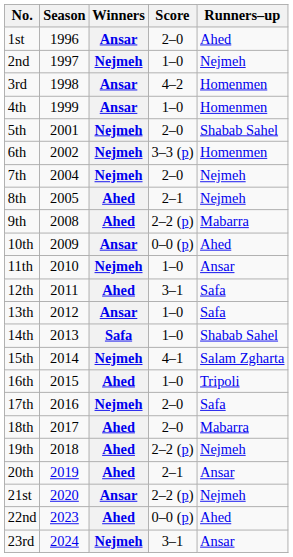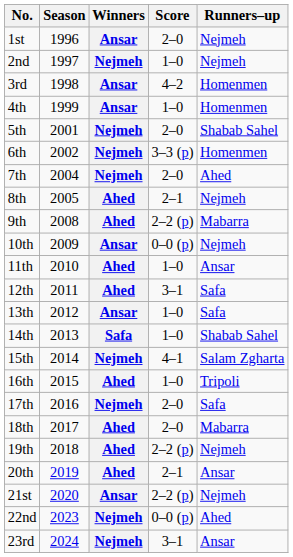 <table class="sortable wikitable plainrowheaders">
 <tr>
 <th scope="col">No.</th>
 <th scope="col">Season</th>
 <th scope="col">Winners</th>
 <th scope="col">Score</th>
 <th scope="col">Runners–up</th>
 </tr>
 <tr>
 <td>1st</td>
 <td align="center">1996</td>
 <th scope="row"><a href='#'>Ansar</a></th>
 <td align="center">2–0</td>
-<td><a href='#'>Ahed</a></td>
+<td><a href='#'>Nejmeh</a></td>
 </tr>
 <tr>
 <td>2nd</td>
 <td align="center">1997</td>
 <th scope="row"><a href='#'>Nejmeh</a></th>
 <td align="center">1–0</td>
 <td><a href='#'>Nejmeh</a></td>
 </tr>
 <tr>
 <td>3rd</td>
 <td align="center">1998</td>
 <th scope="row"><a href='#'>Ansar</a></th>
 <td align="center">4–2</td>
 <td><a href='#'>Homenmen</a></td>
 </tr>
 <tr>
 <td>4th</td>
 <td align="center">1999</td>
 <th scope="row"><a href='#'>Ansar</a></th>
 <td align="center">1–0</td>
 <td><a href='#'>Homenmen</a></td>
 </tr>
 <tr>
 <td>5th</td>
 <td align="center">2001</td>
 <th scope="row"><a href='#'>Nejmeh</a></th>
 <td align="center">2–0</td>
 <td><a href='#'>Shabab Sahel</a></td>
 </tr>
 <tr>
 <td>6th</td>
 <td align="center">2002</td>
 <th scope="row"><a href='#'>Nejmeh</a></th>
 <td align="center">3–3 (<a href='#'>p</a>)</td>
 <td><a href='#'>Homenmen</a></td>
 </tr>
 <tr>
 <td>7th</td>
 <td align="center">2004</td>
 <th scope="row"><a href='#'>Nejmeh</a></th>
 <td align="center">2–0</td>
-<td><a href='#'>Nejmeh</a></td>
+<td><a href='#'>Ahed</a></td>
 </tr>
 <tr>
 <td>8th</td>
 <td align="center">2005</td>
 <th scope="row"><a href='#'>Ahed</a></th>
 <td align="center">2–1</td>
 <td><a href='#'>Nejmeh</a></td>
 </tr>
 <tr>
 <td>9th</td>
 <td align="center">2008</td>
 <th scope="row"><a href='#'>Ahed</a></th>
 <td align="center">2–2 (<a href='#'>p</a>)</td>
 <td><a href='#'>Mabarra</a></td>
 </tr>
 <tr>
 <td>10th</td>
 <td align="center">2009</td>
 <th scope="row"><a href='#'>Ansar</a></th>
 <td align="center">0–0 (<a href='#'>p</a>)</td>
-<td><a href='#'>Ahed</a></td>
+<td><a href='#'>Nejmeh</a></td>
 </tr>
 <tr>
 <td>11th</td>
 <td align="center">2010</td>
-<th scope="row"><a href='#'>Nejmeh</a></th>
+<th scope="row"><a href='#'>Ahed</a></th>
 <td align="center">1–0</td>
 <td><a href='#'>Ansar</a></td>
 </tr>
 <tr>
 <td>12th</td>
 <td align="center">2011</td>
 <th scope="row"><a href='#'>Ahed</a></th>
 <td align="center">3–1</td>
 <td><a href='#'>Safa</a></td>
 </tr>
 <tr>
 <td>13th</td>
 <td align="center">2012</td>
 <th scope="row"><a href='#'>Ansar</a></th>
 <td align="center">1–0</td>
 <td><a href='#'>Safa</a></td>
 </tr>
 <tr>
 <td>14th</td>
 <td align="center">2013</td>
 <th scope="row"><a href='#'>Safa</a></th>
 <td align="center">1–0</td>
 <td><a href='#'>Shabab Sahel</a></td>
 </tr>
 <tr>
 <td>15th</td>
 <td align="center">2014</td>
 <th scope="row"><a href='#'>Nejmeh</a></th>
 <td align="center">4–1</td>
 <td><a href='#'>Salam Zgharta</a></td>
 </tr>
 <tr>
 <td>16th</td>
 <td align="center">2015</td>
 <th scope="row"><a href='#'>Ahed</a></th>
 <td align="center">1–0</td>
 <td><a href='#'>Tripoli</a></td>
 </tr>
 <tr>
 <td>17th</td>
 <td align="center">2016</td>
 <th scope="row"><a href='#'>Nejmeh</a></th>
 <td align="center">2–0</td>
 <td><a href='#'>Safa</a></td>
 </tr>
 <tr>
 <td>18th</td>
 <td align="center">2017</td>
 <th scope="row"><a href='#'>Ahed</a></th>
 <td align="center">2–0</td>
 <td><a href='#'>Mabarra</a></td>
 </tr>
 <tr>
 <td>19th</td>
 <td align="center">2018</td>
 <th scope="row"><a href='#'>Ahed</a></th>
 <td align="center">2–2 (<a href='#'>p</a>)</td>
 <td><a href='#'>Nejmeh</a></td>
 </tr>
 <tr>
 <td>20th</td>
 <td align="center"><a href='#'>2019</a></td>
 <th scope="row"><a href='#'>Ahed</a></th>
 <td align="center">2–1</td>
 <td><a href='#'>Ansar</a></td>
 </tr>
 <tr>
 <td>21st</td>
 <td align="center"><a href='#'>2020</a></td>
 <th scope="row"><a href='#'>Ansar</a></th>
 <td align="center">2–2 (<a href='#'>p</a>)</td>
 <td><a href='#'>Nejmeh</a></td>
 </tr>
 <tr>
 <td>22nd</td>
 <td align="center"><a href='#'>2023</a></td>
-<th scope="row"><a href='#'>Ahed</a></th>
+<th scope="row"><a href='#'>Nejmeh</a></th>
 <td align="center">0–0 (<a href='#'>p</a>)</td>
 <td><a href='#'>Ahed</a></td>
 </tr>
 <tr>
 <td>23rd</td>
 <td align="center"><a href='#'>2024</a></td>
 <th scope="row"><a href='#'>Nejmeh</a></th>
 <td align="center">3–1</td>
 <td><a href='#'>Ansar</a></td>
 </tr>
 </table>
